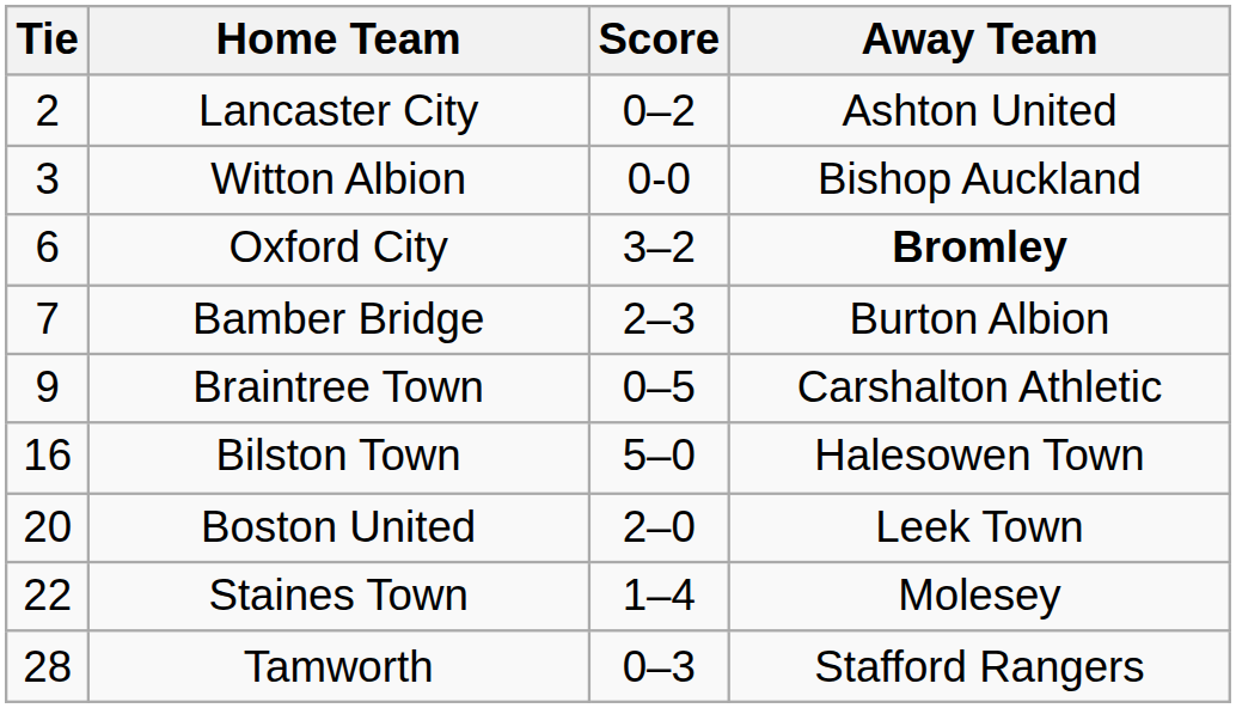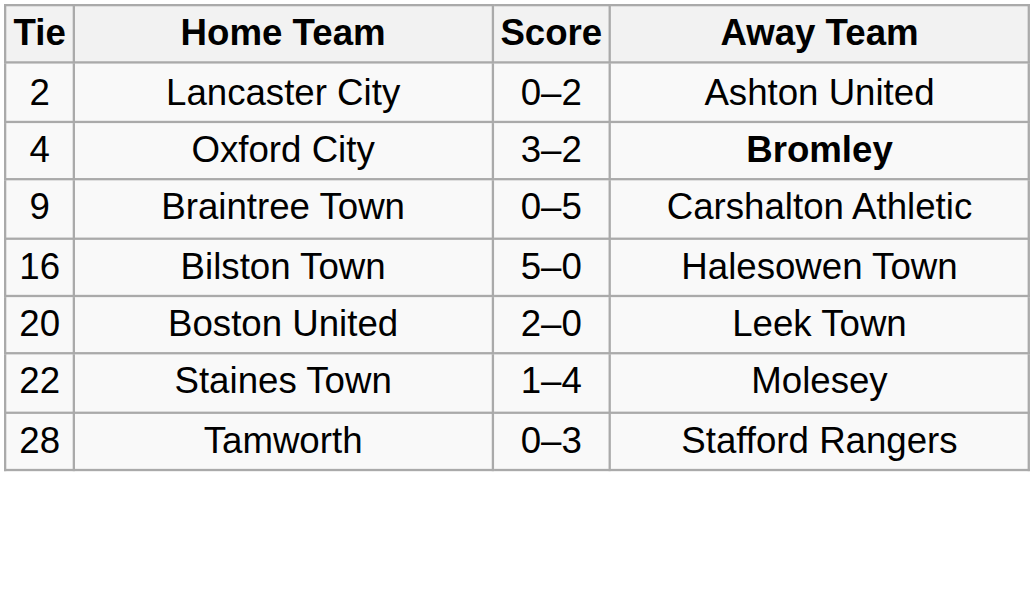 <table class="wikitable" style="text-align:center;">
 <tr>
 <th width=20>Tie</th>
 <th width=175>Home Team</th>
 <th width=20>Score</th>
 <th width=175>Away Team</th>
 </tr>
 <tr>
 <td>2</td>
 <td>Lancaster City</td>
 <td>0–2</td>
 <td>Ashton United</td>
 </tr>
 <tr>
-<td>3</td>
-<td>Witton Albion</td>
-<td>0-0</td>
-<td>Bishop Auckland</td>
-</tr>
-<tr>
-<td>6</td>
+<td>4</td>
 <td>Oxford City</td>
 <td>3–2</td>
 <td><strong>Bromley</strong></td>
-</tr>
-<tr>
-<td>7</td>
-<td>Bamber Bridge</td>
-<td>2–3</td>
-<td>Burton Albion</td>
 </tr>
 <tr>
 <td>9</td>
 <td>Braintree Town</td>
 <td>0–5</td>
 <td>Carshalton Athletic</td>
 </tr>
 <tr>
 <td>16</td>
 <td>Bilston Town</td>
 <td>5–0</td>
 <td>Halesowen Town</td>
 </tr>
 <tr>
 <td>20</td>
 <td>Boston United</td>
 <td>2–0</td>
 <td>Leek Town</td>
 </tr>
 <tr>
 <td>22</td>
 <td>Staines Town</td>
 <td>1–4</td>
 <td>Molesey</td>
 </tr>
 <tr>
 <td>28</td>
 <td>Tamworth</td>
 <td>0–3</td>
 <td>Stafford Rangers</td>
 </tr>
 </table>
